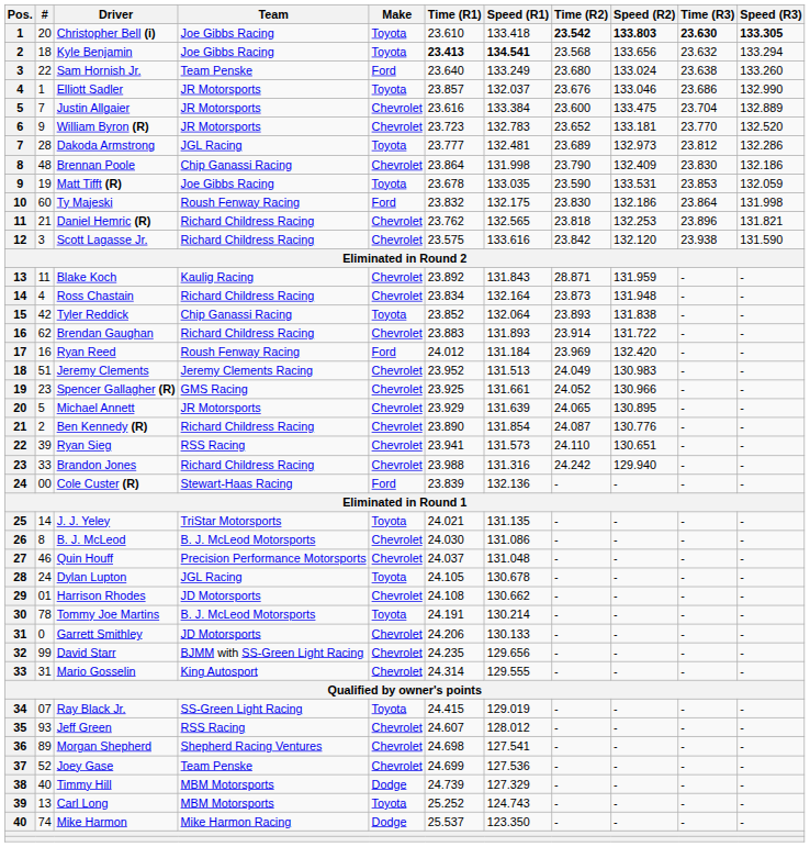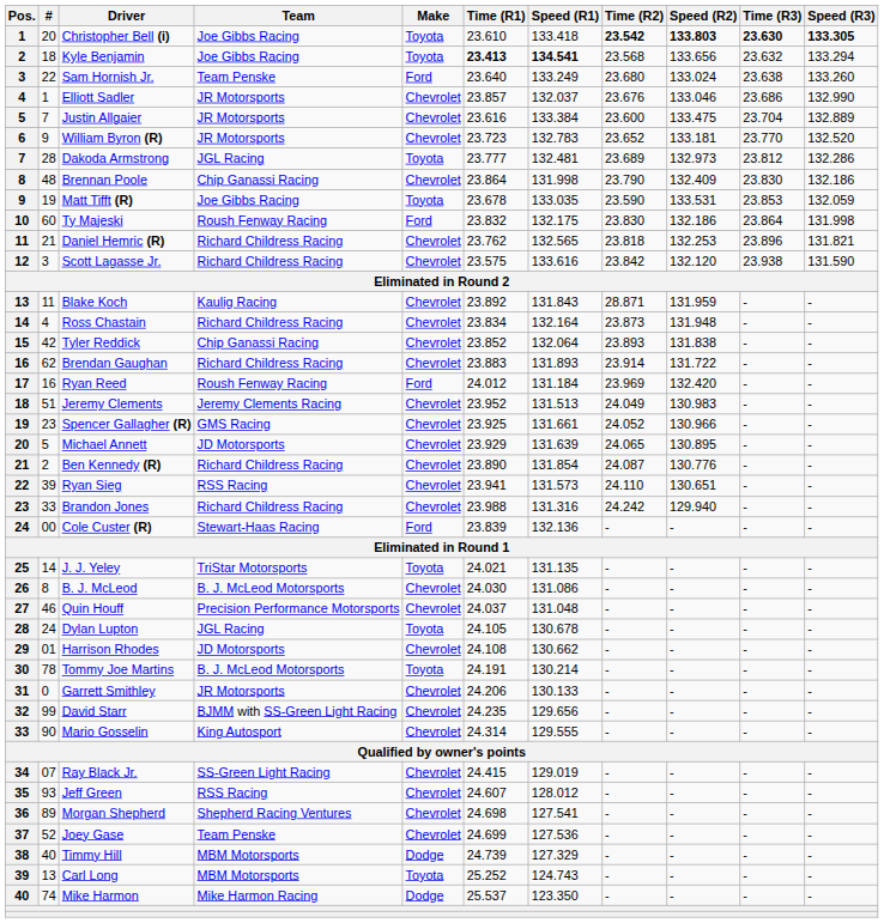 <table class="wikitable" style="font-size:95%">
 <tr>
 <th>Pos.</th>
 <th>#</th>
 <th>Driver</th>
 <th>Team</th>
 <th>Make</th>
 <th>Time (R1)</th>
 <th>Speed (R1)</th>
 <th>Time (R2)</th>
 <th>Speed (R2)</th>
 <th>Time (R3)</th>
 <th>Speed (R3)</th>
 </tr>
 <tr>
 <th>1</th>
 <td>20</td>
 <td><a href='#'>Christopher Bell</a> <strong>(i)</strong></td>
 <td><a href='#'>Joe Gibbs Racing</a></td>
 <td><a href='#'>Toyota</a></td>
 <td>23.610</td>
 <td>133.418</td>
 <td><strong>23.542</strong></td>
 <td><strong>133.803</strong></td>
 <td><strong>23.630</strong></td>
 <td><strong>133.305</strong></td>
 </tr>
 <tr>
 <th>2</th>
 <td>18</td>
 <td><a href='#'>Kyle Benjamin</a></td>
 <td><a href='#'>Joe Gibbs Racing</a></td>
 <td><a href='#'>Toyota</a></td>
 <td><strong>23.413</strong></td>
 <td><strong>134.541</strong></td>
 <td>23.568</td>
 <td>133.656</td>
 <td>23.632</td>
 <td>133.294</td>
 </tr>
 <tr>
 <th>3</th>
 <td>22</td>
 <td><a href='#'>Sam Hornish Jr.</a></td>
 <td><a href='#'>Team Penske</a></td>
 <td><a href='#'>Ford</a></td>
 <td>23.640</td>
 <td>133.249</td>
 <td>23.680</td>
 <td>133.024</td>
 <td>23.638</td>
 <td>133.260</td>
 </tr>
 <tr>
 <th>4</th>
 <td>1</td>
 <td><a href='#'>Elliott Sadler</a></td>
 <td><a href='#'>JR Motorsports</a></td>
-<td><a href='#'>Toyota</a></td>
+<td><a href='#'>Chevrolet</a></td>
 <td>23.857</td>
 <td>132.037</td>
 <td>23.676</td>
 <td>133.046</td>
 <td>23.686</td>
 <td>132.990</td>
 </tr>
 <tr>
 <th>5</th>
 <td>7</td>
 <td><a href='#'>Justin Allgaier</a></td>
 <td><a href='#'>JR Motorsports</a></td>
 <td><a href='#'>Chevrolet</a></td>
 <td>23.616</td>
 <td>133.384</td>
 <td>23.600</td>
 <td>133.475</td>
 <td>23.704</td>
 <td>132.889</td>
 </tr>
 <tr>
 <th>6</th>
 <td>9</td>
 <td><a href='#'>William Byron</a> <strong>(R)</strong></td>
 <td><a href='#'>JR Motorsports</a></td>
 <td><a href='#'>Chevrolet</a></td>
 <td>23.723</td>
 <td>132.783</td>
 <td>23.652</td>
 <td>133.181</td>
 <td>23.770</td>
 <td>132.520</td>
 </tr>
 <tr>
 <th>7</th>
 <td>28</td>
 <td><a href='#'>Dakoda Armstrong</a></td>
 <td><a href='#'>JGL Racing</a></td>
 <td><a href='#'>Toyota</a></td>
 <td>23.777</td>
 <td>132.481</td>
 <td>23.689</td>
 <td>132.973</td>
 <td>23.812</td>
 <td>132.286</td>
 </tr>
 <tr>
 <th>8</th>
 <td>48</td>
 <td><a href='#'>Brennan Poole</a></td>
 <td><a href='#'>Chip Ganassi Racing</a></td>
 <td><a href='#'>Chevrolet</a></td>
 <td>23.864</td>
 <td>131.998</td>
 <td>23.790</td>
 <td>132.409</td>
 <td>23.830</td>
 <td>132.186</td>
 </tr>
 <tr>
 <th>9</th>
 <td>19</td>
 <td><a href='#'>Matt Tifft</a> <strong>(R)</strong></td>
 <td><a href='#'>Joe Gibbs Racing</a></td>
 <td><a href='#'>Toyota</a></td>
 <td>23.678</td>
 <td>133.035</td>
 <td>23.590</td>
 <td>133.531</td>
 <td>23.853</td>
 <td>132.059</td>
 </tr>
 <tr>
 <th>10</th>
 <td>60</td>
 <td><a href='#'>Ty Majeski</a></td>
 <td><a href='#'>Roush Fenway Racing</a></td>
 <td><a href='#'>Ford</a></td>
 <td>23.832</td>
 <td>132.175</td>
 <td>23.830</td>
 <td>132.186</td>
 <td>23.864</td>
 <td>131.998</td>
 </tr>
 <tr>
 <th>11</th>
 <td>21</td>
 <td><a href='#'>Daniel Hemric</a> <strong>(R)</strong></td>
 <td><a href='#'>Richard Childress Racing</a></td>
 <td><a href='#'>Chevrolet</a></td>
 <td>23.762</td>
 <td>132.565</td>
 <td>23.818</td>
 <td>132.253</td>
 <td>23.896</td>
 <td>131.821</td>
 </tr>
 <tr>
 <th>12</th>
 <td>3</td>
 <td><a href='#'>Scott Lagasse Jr.</a></td>
 <td><a href='#'>Richard Childress Racing</a></td>
 <td><a href='#'>Chevrolet</a></td>
 <td>23.575</td>
 <td>133.616</td>
 <td>23.842</td>
 <td>132.120</td>
 <td>23.938</td>
 <td>131.590</td>
 </tr>
 <tr>
 <th colspan="11">Eliminated in Round 2</th>
 </tr>
 <tr>
 <th>13</th>
 <td>11</td>
 <td><a href='#'>Blake Koch</a></td>
 <td><a href='#'>Kaulig Racing</a></td>
 <td><a href='#'>Chevrolet</a></td>
 <td>23.892</td>
 <td>131.843</td>
 <td>28.871</td>
 <td>131.959</td>
 <td>-</td>
 <td>-</td>
 </tr>
 <tr>
 <th>14</th>
 <td>4</td>
 <td><a href='#'>Ross Chastain</a></td>
 <td><a href='#'>Richard Childress Racing</a></td>
 <td><a href='#'>Chevrolet</a></td>
 <td>23.834</td>
 <td>132.164</td>
 <td>23.873</td>
 <td>131.948</td>
 <td>-</td>
 <td>-</td>
 </tr>
 <tr>
 <th>15</th>
 <td>42</td>
 <td><a href='#'>Tyler Reddick</a></td>
 <td><a href='#'>Chip Ganassi Racing</a></td>
-<td><a href='#'>Toyota</a></td>
+<td><a href='#'>Chevrolet</a></td>
 <td>23.852</td>
 <td>132.064</td>
 <td>23.893</td>
 <td>131.838</td>
 <td>-</td>
 <td>-</td>
 </tr>
 <tr>
 <th>16</th>
 <td>62</td>
 <td><a href='#'>Brendan Gaughan</a></td>
 <td><a href='#'>Richard Childress Racing</a></td>
 <td><a href='#'>Chevrolet</a></td>
 <td>23.883</td>
 <td>131.893</td>
 <td>23.914</td>
 <td>131.722</td>
 <td>-</td>
 <td>-</td>
 </tr>
 <tr>
 <th>17</th>
 <td>16</td>
 <td><a href='#'>Ryan Reed</a></td>
 <td><a href='#'>Roush Fenway Racing</a></td>
 <td><a href='#'>Ford</a></td>
 <td>24.012</td>
 <td>131.184</td>
 <td>23.969</td>
 <td>132.420</td>
 <td>-</td>
 <td>-</td>
 </tr>
 <tr>
 <th>18</th>
 <td>51</td>
 <td><a href='#'>Jeremy Clements</a></td>
 <td><a href='#'>Jeremy Clements Racing</a></td>
 <td><a href='#'>Chevrolet</a></td>
 <td>23.952</td>
 <td>131.513</td>
 <td>24.049</td>
 <td>130.983</td>
 <td>-</td>
 <td>-</td>
 </tr>
 <tr>
 <th>19</th>
 <td>23</td>
 <td><a href='#'>Spencer Gallagher</a> <strong>(R)</strong></td>
 <td><a href='#'>GMS Racing</a></td>
 <td><a href='#'>Chevrolet</a></td>
 <td>23.925</td>
 <td>131.661</td>
 <td>24.052</td>
 <td>130.966</td>
 <td>-</td>
 <td>-</td>
 </tr>
 <tr>
 <th>20</th>
 <td>5</td>
 <td><a href='#'>Michael Annett</a></td>
-<td><a href='#'>JR Motorsports</a></td>
+<td><a href='#'>JD Motorsports</a></td>
 <td><a href='#'>Chevrolet</a></td>
 <td>23.929</td>
 <td>131.639</td>
 <td>24.065</td>
 <td>130.895</td>
 <td>-</td>
 <td>-</td>
 </tr>
 <tr>
 <th>21</th>
 <td>2</td>
 <td><a href='#'>Ben Kennedy</a> <strong>(R)</strong></td>
 <td><a href='#'>Richard Childress Racing</a></td>
 <td><a href='#'>Chevrolet</a></td>
 <td>23.890</td>
 <td>131.854</td>
 <td>24.087</td>
 <td>130.776</td>
 <td>-</td>
 <td>-</td>
 </tr>
 <tr>
 <th>22</th>
 <td>39</td>
 <td><a href='#'>Ryan Sieg</a></td>
 <td><a href='#'>RSS Racing</a></td>
 <td><a href='#'>Chevrolet</a></td>
 <td>23.941</td>
 <td>131.573</td>
 <td>24.110</td>
 <td>130.651</td>
 <td>-</td>
 <td>-</td>
 </tr>
 <tr>
 <th>23</th>
 <td>33</td>
 <td><a href='#'>Brandon Jones</a></td>
 <td><a href='#'>Richard Childress Racing</a></td>
 <td><a href='#'>Chevrolet</a></td>
 <td>23.988</td>
 <td>131.316</td>
 <td>24.242</td>
 <td>129.940</td>
 <td>-</td>
 <td>-</td>
 </tr>
 <tr>
 <th>24</th>
 <td>00</td>
 <td><a href='#'>Cole Custer</a> <strong>(R)</strong></td>
 <td><a href='#'>Stewart-Haas Racing</a></td>
 <td><a href='#'>Ford</a></td>
 <td>23.839</td>
 <td>132.136</td>
 <td>-</td>
 <td>-</td>
 <td>-</td>
 <td>-</td>
 </tr>
 <tr>
 <th colspan="11">Eliminated in Round 1</th>
 </tr>
 <tr>
 <th>25</th>
 <td>14</td>
 <td><a href='#'>J. J. Yeley</a></td>
 <td><a href='#'>TriStar Motorsports</a></td>
 <td><a href='#'>Toyota</a></td>
 <td>24.021</td>
 <td>131.135</td>
 <td>-</td>
 <td>-</td>
 <td>-</td>
 <td>-</td>
 </tr>
 <tr>
 <th>26</th>
 <td>8</td>
 <td><a href='#'>B. J. McLeod</a></td>
 <td><a href='#'>B. J. McLeod Motorsports</a></td>
 <td><a href='#'>Chevrolet</a></td>
 <td>24.030</td>
 <td>131.086</td>
 <td>-</td>
 <td>-</td>
 <td>-</td>
 <td>-</td>
 </tr>
 <tr>
 <th>27</th>
 <td>46</td>
 <td><a href='#'>Quin Houff</a></td>
 <td><a href='#'>Precision Performance Motorsports</a></td>
 <td><a href='#'>Chevrolet</a></td>
 <td>24.037</td>
 <td>131.048</td>
 <td>-</td>
 <td>-</td>
 <td>-</td>
 <td>-</td>
 </tr>
 <tr>
 <th>28</th>
 <td>24</td>
 <td><a href='#'>Dylan Lupton</a></td>
 <td><a href='#'>JGL Racing</a></td>
 <td><a href='#'>Toyota</a></td>
 <td>24.105</td>
 <td>130.678</td>
 <td>-</td>
 <td>-</td>
 <td>-</td>
 <td>-</td>
 </tr>
 <tr>
 <th>29</th>
 <td>01</td>
 <td><a href='#'>Harrison Rhodes</a></td>
 <td><a href='#'>JD Motorsports</a></td>
 <td><a href='#'>Chevrolet</a></td>
 <td>24.108</td>
 <td>130.662</td>
 <td>-</td>
 <td>-</td>
 <td>-</td>
 <td>-</td>
 </tr>
 <tr>
 <th>30</th>
 <td>78</td>
 <td><a href='#'>Tommy Joe Martins</a></td>
 <td><a href='#'>B. J. McLeod Motorsports</a></td>
 <td><a href='#'>Toyota</a></td>
 <td>24.191</td>
 <td>130.214</td>
 <td>-</td>
 <td>-</td>
 <td>-</td>
 <td>-</td>
 </tr>
 <tr>
 <th>31</th>
 <td>0</td>
 <td><a href='#'>Garrett Smithley</a></td>
-<td><a href='#'>JD Motorsports</a></td>
+<td><a href='#'>JR Motorsports</a></td>
 <td><a href='#'>Chevrolet</a></td>
 <td>24.206</td>
 <td>130.133</td>
 <td>-</td>
 <td>-</td>
 <td>-</td>
 <td>-</td>
 </tr>
 <tr>
 <th>32</th>
 <td>99</td>
 <td><a href='#'>David Starr</a></td>
 <td><a href='#'>BJMM</a> with <a href='#'>SS-Green Light Racing</a></td>
 <td><a href='#'>Chevrolet</a></td>
 <td>24.235</td>
 <td>129.656</td>
 <td>-</td>
 <td>-</td>
 <td>-</td>
 <td>-</td>
 </tr>
 <tr>
 <th>33</th>
-<td>31</td>
+<td>90</td>
 <td><a href='#'>Mario Gosselin</a></td>
 <td><a href='#'>King Autosport</a></td>
 <td><a href='#'>Chevrolet</a></td>
 <td>24.314</td>
 <td>129.555</td>
 <td>-</td>
 <td>-</td>
 <td>-</td>
 <td>-</td>
 </tr>
 <tr>
 <th colspan="11">Qualified by owner's points</th>
 </tr>
 <tr>
 <th>34</th>
 <td>07</td>
 <td><a href='#'>Ray Black Jr.</a></td>
 <td><a href='#'>SS-Green Light Racing</a></td>
-<td><a href='#'>Toyota</a></td>
+<td><a href='#'>Chevrolet</a></td>
 <td>24.415</td>
 <td>129.019</td>
 <td>-</td>
 <td>-</td>
 <td>-</td>
 <td>-</td>
 </tr>
 <tr>
 <th>35</th>
 <td>93</td>
 <td><a href='#'>Jeff Green</a></td>
 <td><a href='#'>RSS Racing</a></td>
 <td><a href='#'>Chevrolet</a></td>
 <td>24.607</td>
 <td>128.012</td>
 <td>-</td>
 <td>-</td>
 <td>-</td>
 <td>-</td>
 </tr>
 <tr>
 <th>36</th>
 <td>89</td>
 <td><a href='#'>Morgan Shepherd</a></td>
 <td><a href='#'>Shepherd Racing Ventures</a></td>
 <td><a href='#'>Chevrolet</a></td>
 <td>24.698</td>
 <td>127.541</td>
 <td>-</td>
 <td>-</td>
 <td>-</td>
 <td>-</td>
 </tr>
 <tr>
 <th>37</th>
 <td>52</td>
 <td><a href='#'>Joey Gase</a></td>
 <td><a href='#'>Team Penske</a></td>
 <td><a href='#'>Chevrolet</a></td>
 <td>24.699</td>
 <td>127.536</td>
 <td>-</td>
 <td>-</td>
 <td>-</td>
 <td>-</td>
 </tr>
 <tr>
 <th>38</th>
 <td>40</td>
 <td><a href='#'>Timmy Hill</a></td>
 <td><a href='#'>MBM Motorsports</a></td>
 <td><a href='#'>Dodge</a></td>
 <td>24.739</td>
 <td>127.329</td>
 <td>-</td>
 <td>-</td>
 <td>-</td>
 <td>-</td>
 </tr>
 <tr>
 <th>39</th>
 <td>13</td>
 <td><a href='#'>Carl Long</a></td>
 <td><a href='#'>MBM Motorsports</a></td>
 <td><a href='#'>Toyota</a></td>
 <td>25.252</td>
 <td>124.743</td>
 <td>-</td>
 <td>-</td>
 <td>-</td>
 <td>-</td>
 </tr>
 <tr>
 <th>40</th>
 <td>74</td>
 <td><a href='#'>Mike Harmon</a></td>
 <td><a href='#'>Mike Harmon Racing</a></td>
 <td><a href='#'>Dodge</a></td>
 <td>25.537</td>
 <td>123.350</td>
 <td>-</td>
 <td>-</td>
 <td>-</td>
 <td>-</td>
 </tr>
 <tr>
 <th colspan="11"></th>
 </tr>
 <tr>
 <th colspan="11"></th>
 </tr>
 </table>
